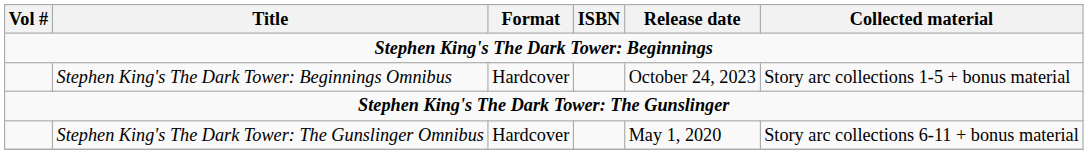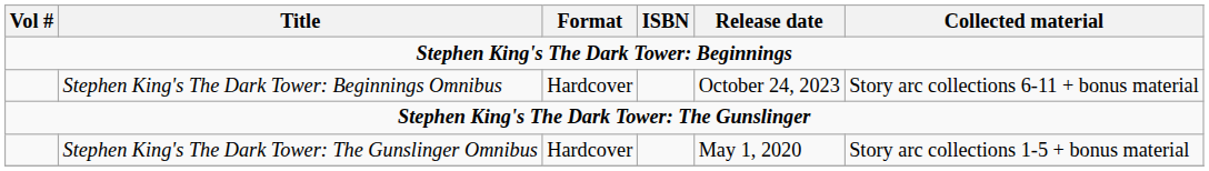 <table class="wikitable">
 <tr>
 <th>Vol #</th>
 <th>Title</th>
 <th>Format</th>
 <th>ISBN</th>
 <th>Release date</th>
 <th>Collected material</th>
 </tr>
 <tr>
 <td colspan="7;" style="text-align:center;"><strong><em>Stephen King's The Dark Tower: Beginnings</em></strong></td>
 </tr>
 <tr>
 <td></td>
 <td><em>Stephen King's The Dark Tower: Beginnings Omnibus</em></td>
 <td>Hardcover</td>
 <td></td>
 <td>October 24, 2023</td>
-<td>Story arc collections 1-5 + bonus material</td>
+<td>Story arc collections 6-11 + bonus material</td>
 </tr>
 <tr>
 <td colspan="7;" style="text-align:center;"><strong><em>Stephen King's The Dark Tower: The Gunslinger</em></strong></td>
 </tr>
 <tr>
 <td></td>
 <td><em>Stephen King's The Dark Tower: The Gunslinger Omnibus</em></td>
 <td>Hardcover</td>
 <td></td>
 <td>May 1, 2020</td>
-<td>Story arc collections 6-11 + bonus material</td>
+<td>Story arc collections 1-5 + bonus material</td>
 </tr>
 <tr>
 </tr>
 </table>
